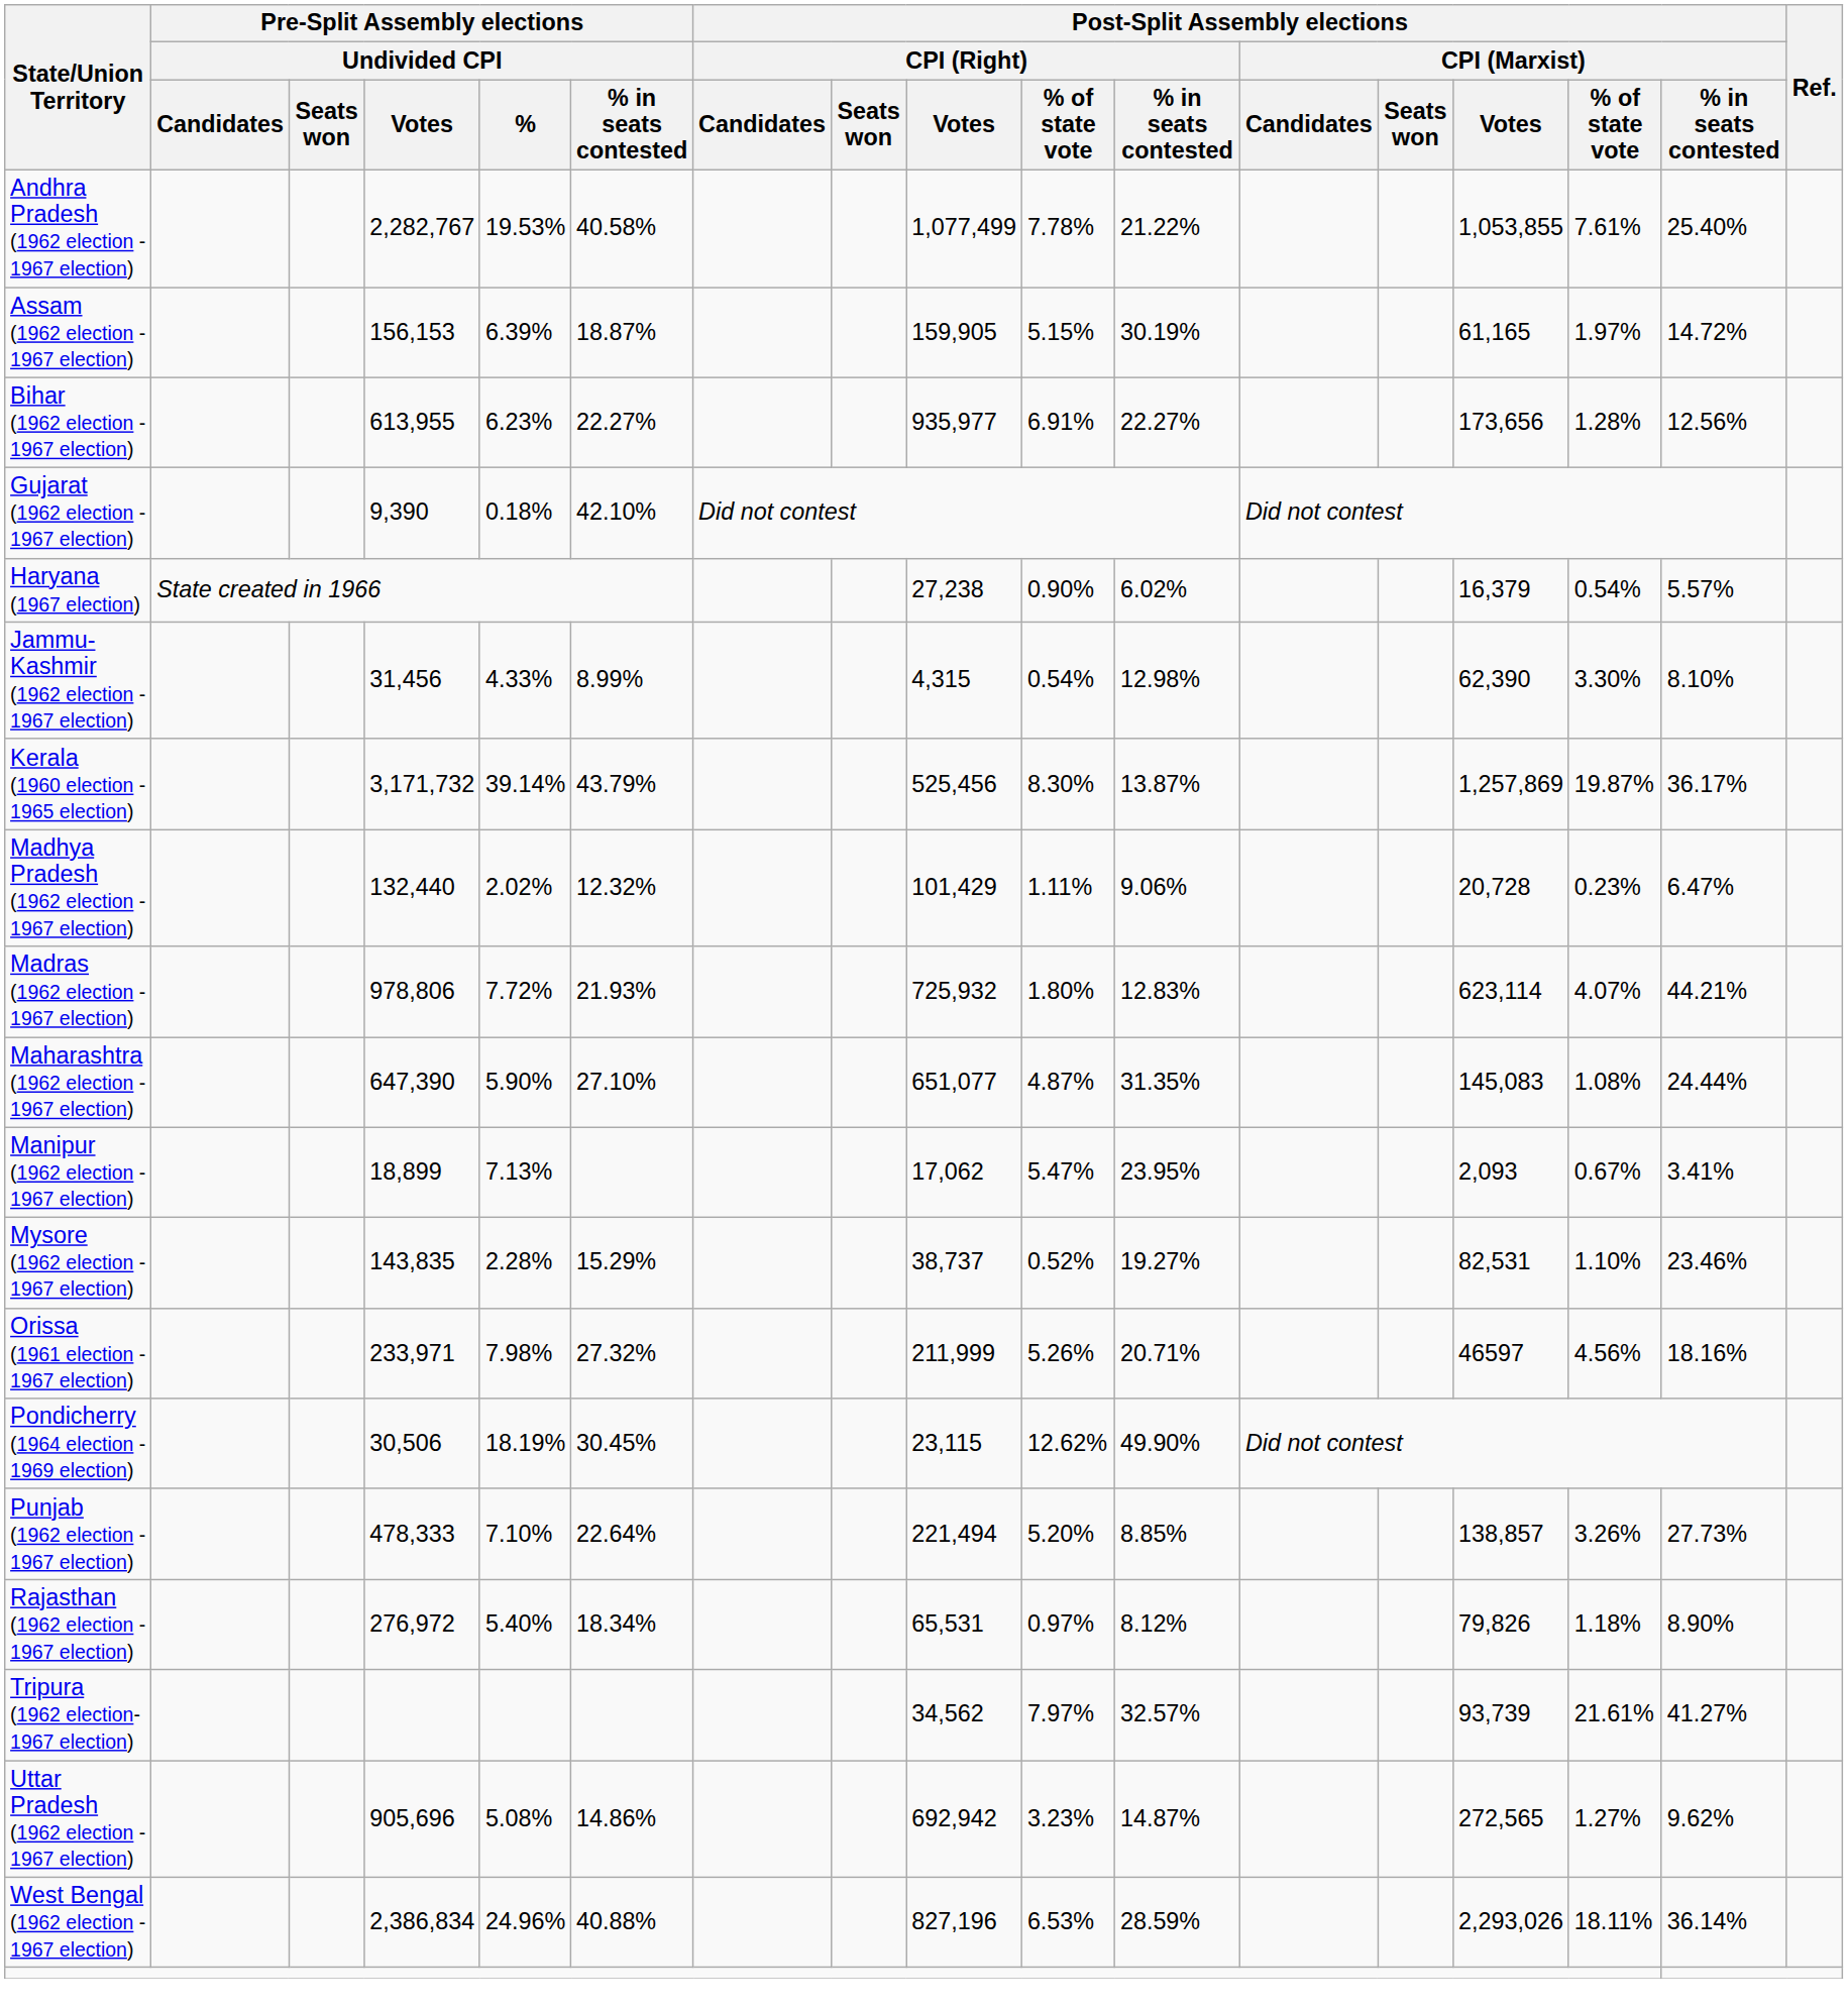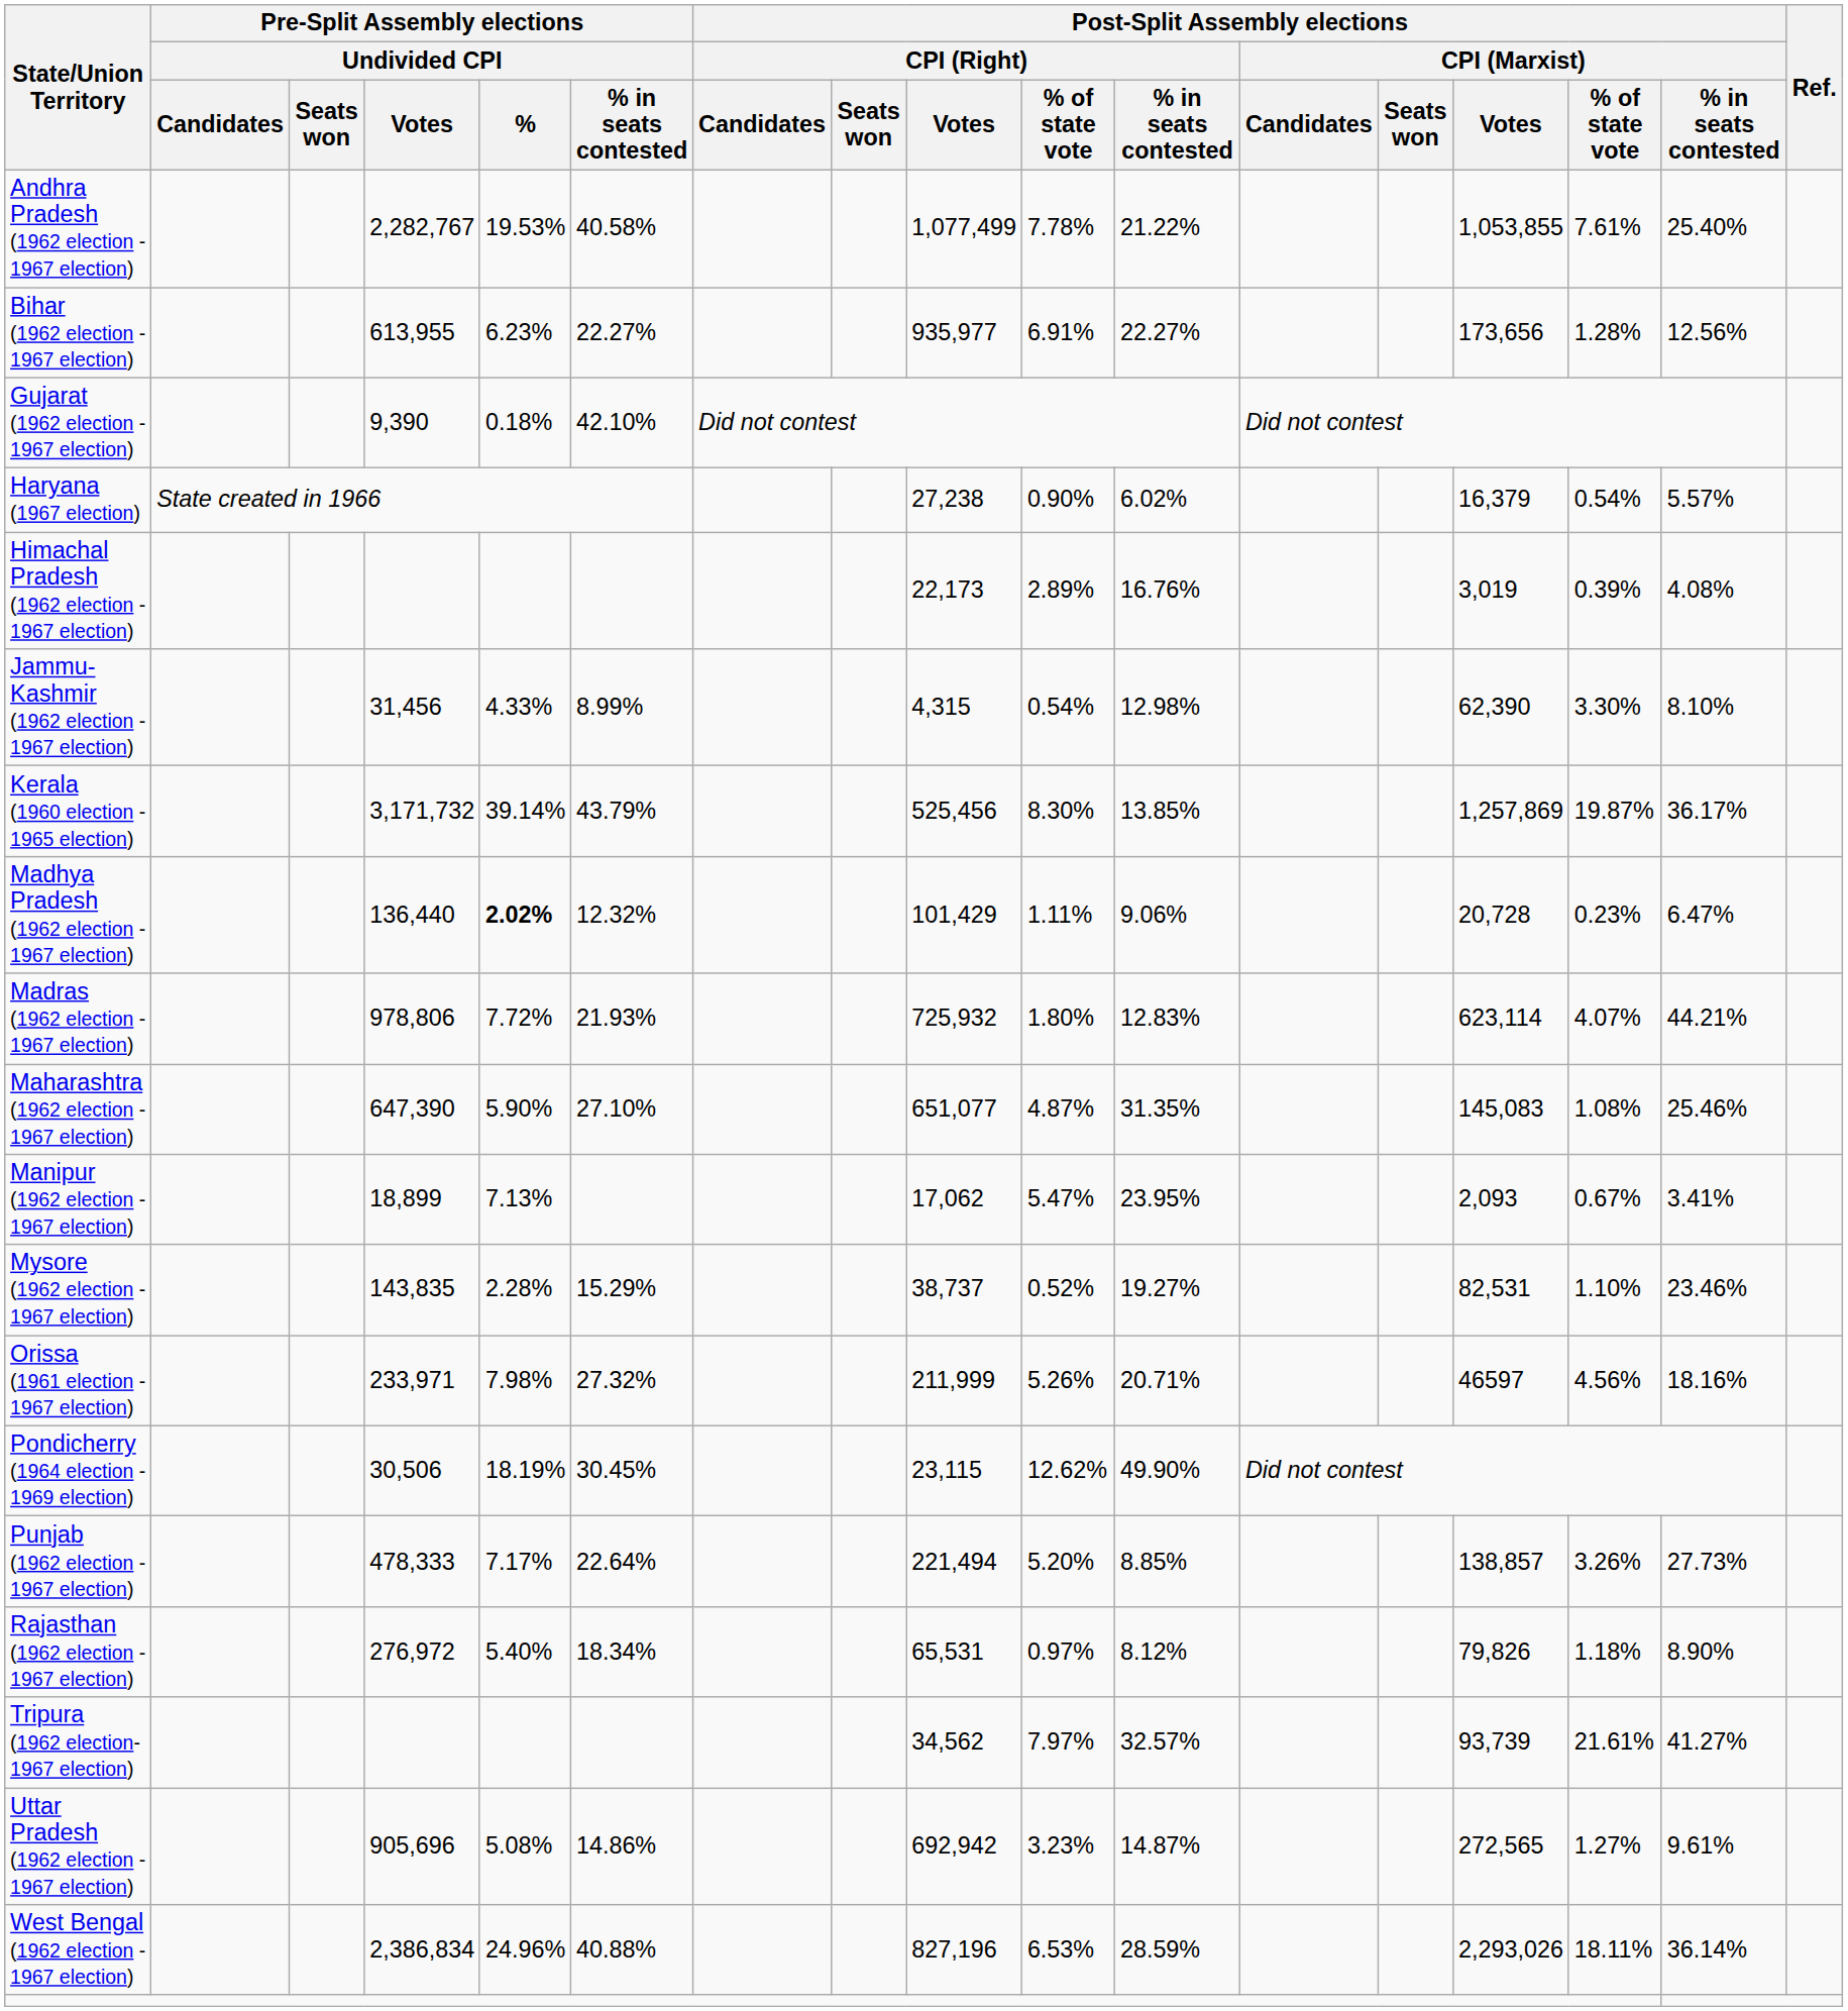 <table class="wikitable">
 <tr>
 <th rowspan=3>State/Union Territory</th>
 <th colspan=5>Pre-Split Assembly elections</th>
 <th colspan=10>Post-Split Assembly elections</th>
 <th rowspan=3>Ref.</th>
 </tr>
 <tr>
 <th colspan=5>Undivided CPI</th>
 <th colspan=5>CPI (Right)</th>
 <th colspan=5>CPI (Marxist)</th>
 </tr>
 <tr>
 <th>Candidates</th>
 <th>Seats won</th>
 <th>Votes</th>
 <th>%</th>
 <th>% in seats<br>contested</th>
 <th>Candidates</th>
 <th>Seats won</th>
 <th>Votes</th>
 <th>% of state vote</th>
 <th>% in seats contested</th>
 <th>Candidates</th>
 <th>Seats won</th>
 <th>Votes</th>
 <th>% of state vote</th>
 <th>% in seats contested</th>
 </tr>
 <tr>
 <td><a href='#'>Andhra Pradesh</a><br><small>(<a href='#'>1962 election</a> - <a href='#'>1967 election</a>)</small></td>
 <td></td>
 <td></td>
 <td>2,282,767</td>
 <td>19.53%</td>
 <td>40.58%</td>
 <td></td>
 <td></td>
 <td>1,077,499</td>
 <td>7.78%</td>
 <td>21.22%</td>
 <td></td>
 <td></td>
 <td>1,053,855</td>
 <td>7.61%</td>
 <td>25.40%</td>
 <td></td>
 </tr>
 <tr>
-<td><a href='#'>Assam</a><br><small>(<a href='#'>1962 election</a> - <a href='#'>1967 election</a>)</small></td>
-<td></td>
-<td></td>
-<td>156,153</td>
-<td>6.39%</td>
-<td>18.87%</td>
-<td></td>
-<td></td>
-<td>159,905</td>
-<td>5.15%</td>
-<td>30.19%</td>
-<td></td>
-<td></td>
-<td>61,165</td>
-<td>1.97%</td>
-<td>14.72%</td>
-<td></td>
-</tr>
-<tr>
 <td><a href='#'>Bihar</a><br><small>(<a href='#'>1962 election</a> - <a href='#'>1967 election</a>)</small></td>
 <td></td>
 <td></td>
 <td>613,955</td>
 <td> 6.23%</td>
 <td>22.27%</td>
 <td></td>
 <td></td>
 <td>935,977</td>
 <td>6.91%</td>
 <td>22.27%</td>
 <td></td>
 <td></td>
 <td>173,656</td>
 <td>1.28%</td>
 <td>12.56%</td>
 <td></td>
 </tr>
 <tr>
 <td><a href='#'>Gujarat</a><br><small>(<a href='#'>1962 election</a> - <a href='#'>1967 election</a>)</small></td>
 <td></td>
 <td></td>
 <td>9,390</td>
 <td>0.18%</td>
 <td>42.10%</td>
 <td colspan=5><em>Did not contest</em></td>
 <td colspan=5><em>Did not contest</em></td>
 <td></td>
 </tr>
 <tr>
 <td><a href='#'>Haryana</a><br><small>(<a href='#'>1967 election</a>)</small></td>
 <td colspan=5><em>State created in 1966</em></td>
 <td></td>
 <td></td>
 <td>27,238</td>
 <td>0.90%</td>
 <td>6.02%</td>
 <td></td>
 <td></td>
 <td>16,379</td>
 <td>0.54%</td>
 <td>5.57%</td>
 <td></td>
 </tr>
 <tr>
+<td><a href='#'>Himachal Pradesh</a><br><small>(<a href='#'>1962 election</a> - <a href='#'>1967 election</a>)</small></td>
+<td></td>
+<td></td>
+<td></td>
+<td></td>
+<td></td>
+<td></td>
+<td></td>
+<td>22,173</td>
+<td>2.89%</td>
+<td>16.76%</td>
+<td></td>
+<td></td>
+<td>3,019</td>
+<td>0.39%</td>
+<td>4.08%</td>
+<td></td>
+</tr>
+<tr>
 <td><a href='#'>Jammu-Kashmir</a><br><small>(<a href='#'>1962 election</a> - <a href='#'>1967 election</a>)</small></td>
 <td></td>
 <td></td>
 <td>31,456</td>
 <td>4.33%</td>
 <td>8.99%</td>
 <td></td>
 <td></td>
 <td>4,315</td>
 <td>0.54%</td>
 <td>12.98%</td>
 <td></td>
 <td></td>
 <td>62,390</td>
 <td>3.30%</td>
 <td>8.10%</td>
 <td></td>
 </tr>
 <tr>
 <td><a href='#'>Kerala</a><br><small>(<a href='#'>1960 election</a> - <a href='#'>1965 election</a>)</small></td>
 <td></td>
 <td></td>
 <td>3,171,732</td>
 <td>39.14%</td>
 <td>43.79%</td>
 <td></td>
 <td></td>
 <td>525,456</td>
 <td>8.30%</td>
-<td>13.87%</td>
+<td>13.85%</td>
 <td></td>
 <td></td>
 <td>1,257,869</td>
 <td>19.87%</td>
 <td>36.17%</td>
 <td></td>
 </tr>
 <tr>
 <td><a href='#'>Madhya Pradesh</a><br><small>(<a href='#'>1962 election</a> - <a href='#'>1967 election</a>)</small></td>
 <td></td>
 <td></td>
-<td>132,440</td>
-<td>2.02%</td>
+<td>136,440</td>
+<td><strong>2.02%</strong></td>
 <td>12.32%</td>
 <td></td>
 <td></td>
 <td>101,429</td>
 <td>1.11%</td>
 <td>9.06%</td>
 <td></td>
 <td></td>
 <td>20,728</td>
 <td>0.23%</td>
 <td>6.47%</td>
 <td></td>
 </tr>
 <tr>
 <td><a href='#'>Madras</a><br><small>(<a href='#'>1962 election</a> - <a href='#'>1967 election</a>)</small></td>
 <td></td>
 <td></td>
 <td>978,806</td>
 <td>7.72%</td>
 <td>21.93%</td>
 <td></td>
 <td></td>
 <td>725,932</td>
 <td>1.80%</td>
 <td>12.83%</td>
 <td></td>
 <td></td>
 <td>623,114</td>
 <td>4.07%</td>
 <td>44.21%</td>
 <td></td>
 </tr>
 <tr>
 <td><a href='#'>Maharashtra</a><br><small>(<a href='#'>1962 election</a> - <a href='#'>1967 election</a>)</small></td>
 <td></td>
 <td></td>
 <td>647,390</td>
 <td>5.90%</td>
 <td>27.10%</td>
 <td></td>
 <td></td>
 <td>651,077</td>
 <td>4.87%</td>
 <td>31.35%</td>
 <td></td>
 <td></td>
 <td>145,083</td>
 <td>1.08%</td>
-<td>24.44%</td>
+<td>25.46%</td>
 <td></td>
 </tr>
 <tr>
 <td><a href='#'>Manipur</a><br><small>(<a href='#'>1962 election</a> - <a href='#'>1967 election</a>)</small></td>
 <td></td>
 <td></td>
 <td>18,899</td>
 <td>7.13%</td>
 <td></td>
 <td></td>
 <td></td>
 <td>17,062</td>
 <td>5.47%</td>
 <td>23.95%</td>
 <td></td>
 <td></td>
 <td>2,093</td>
 <td>0.67%</td>
 <td>3.41%</td>
 <td></td>
 </tr>
 <tr>
 <td><a href='#'>Mysore</a><br><small>(<a href='#'>1962 election</a> - <a href='#'>1967 election</a>)</small></td>
 <td></td>
 <td></td>
 <td>143,835</td>
 <td>2.28%</td>
 <td>15.29%</td>
 <td></td>
 <td></td>
 <td>38,737</td>
 <td>0.52%</td>
 <td>19.27%</td>
 <td></td>
 <td></td>
 <td>82,531</td>
 <td>1.10%</td>
 <td>23.46%</td>
 <td></td>
 </tr>
 <tr>
 <td><a href='#'>Orissa</a><br><small>(<a href='#'>1961 election</a> - <a href='#'>1967 election</a>)</small></td>
 <td></td>
 <td></td>
 <td>233,971</td>
 <td>7.98%</td>
 <td>27.32%</td>
 <td></td>
 <td></td>
 <td>211,999</td>
 <td>5.26%</td>
 <td>20.71%</td>
 <td></td>
 <td></td>
 <td>46597</td>
 <td>4.56%</td>
 <td>18.16%</td>
 <td></td>
 </tr>
 <tr>
 <td><a href='#'>Pondicherry</a><br><small>(<a href='#'>1964 election</a> - <a href='#'>1969 election</a>)</small></td>
 <td></td>
 <td></td>
 <td>30,506</td>
 <td>18.19%</td>
 <td>30.45%</td>
 <td></td>
 <td></td>
 <td>23,115</td>
 <td>12.62%</td>
 <td>49.90%</td>
 <td colspan=5><em>Did not contest</em></td>
 <td></td>
 </tr>
 <tr>
 <td><a href='#'>Punjab</a><br><small>(<a href='#'>1962 election</a> - <a href='#'>1967 election</a>)</small></td>
 <td></td>
 <td></td>
 <td>478,333</td>
-<td>7.10%</td>
+<td>7.17%</td>
 <td>22.64%</td>
 <td></td>
 <td></td>
 <td>221,494</td>
 <td>5.20%</td>
 <td>8.85%</td>
 <td></td>
 <td></td>
 <td>138,857</td>
 <td>3.26%</td>
 <td>27.73%</td>
 <td></td>
 </tr>
 <tr>
 <td><a href='#'>Rajasthan</a><br><small>(<a href='#'>1962 election</a> - <a href='#'>1967 election</a>)</small></td>
 <td></td>
 <td></td>
 <td>276,972</td>
 <td>5.40%</td>
 <td>18.34%</td>
 <td></td>
 <td></td>
 <td>65,531</td>
 <td>0.97%</td>
 <td>8.12%</td>
 <td></td>
 <td></td>
 <td>79,826</td>
 <td>1.18%</td>
 <td>8.90%</td>
 <td></td>
 </tr>
 <tr>
 <td><a href='#'>Tripura</a><br><small>(<a href='#'>1962 election</a>- <a href='#'>1967 election</a>)</small></td>
 <td></td>
 <td></td>
 <td></td>
 <td></td>
 <td></td>
 <td></td>
 <td></td>
 <td>34,562</td>
 <td>7.97%</td>
 <td>32.57%</td>
 <td></td>
 <td></td>
 <td>93,739</td>
 <td>21.61%</td>
 <td>41.27%</td>
 <td></td>
 </tr>
 <tr>
 <td><a href='#'>Uttar Pradesh</a><br><small>(<a href='#'>1962 election</a> - <a href='#'>1967 election</a>)</small></td>
 <td></td>
 <td></td>
 <td>905,696</td>
 <td>5.08%</td>
 <td>14.86%</td>
 <td></td>
 <td></td>
 <td>692,942</td>
 <td>3.23%</td>
 <td>14.87%</td>
 <td></td>
 <td></td>
 <td>272,565</td>
 <td>1.27%</td>
-<td>9.62%</td>
+<td>9.61%</td>
 <td></td>
 </tr>
 <tr>
 <td><a href='#'>West Bengal</a><br><small>(<a href='#'>1962 election</a> - <a href='#'>1967 election</a>)</small></td>
 <td></td>
 <td></td>
 <td>2,386,834</td>
 <td>24.96%</td>
 <td>40.88%</td>
 <td></td>
 <td></td>
 <td>827,196</td>
 <td>6.53%</td>
 <td>28.59%</td>
 <td></td>
 <td></td>
 <td>2,293,026</td>
 <td>18.11%</td>
 <td>36.14%</td>
 <td></td>
 </tr>
 <tr>
 <td colspan=15></td>
 </tr>
 </table>
